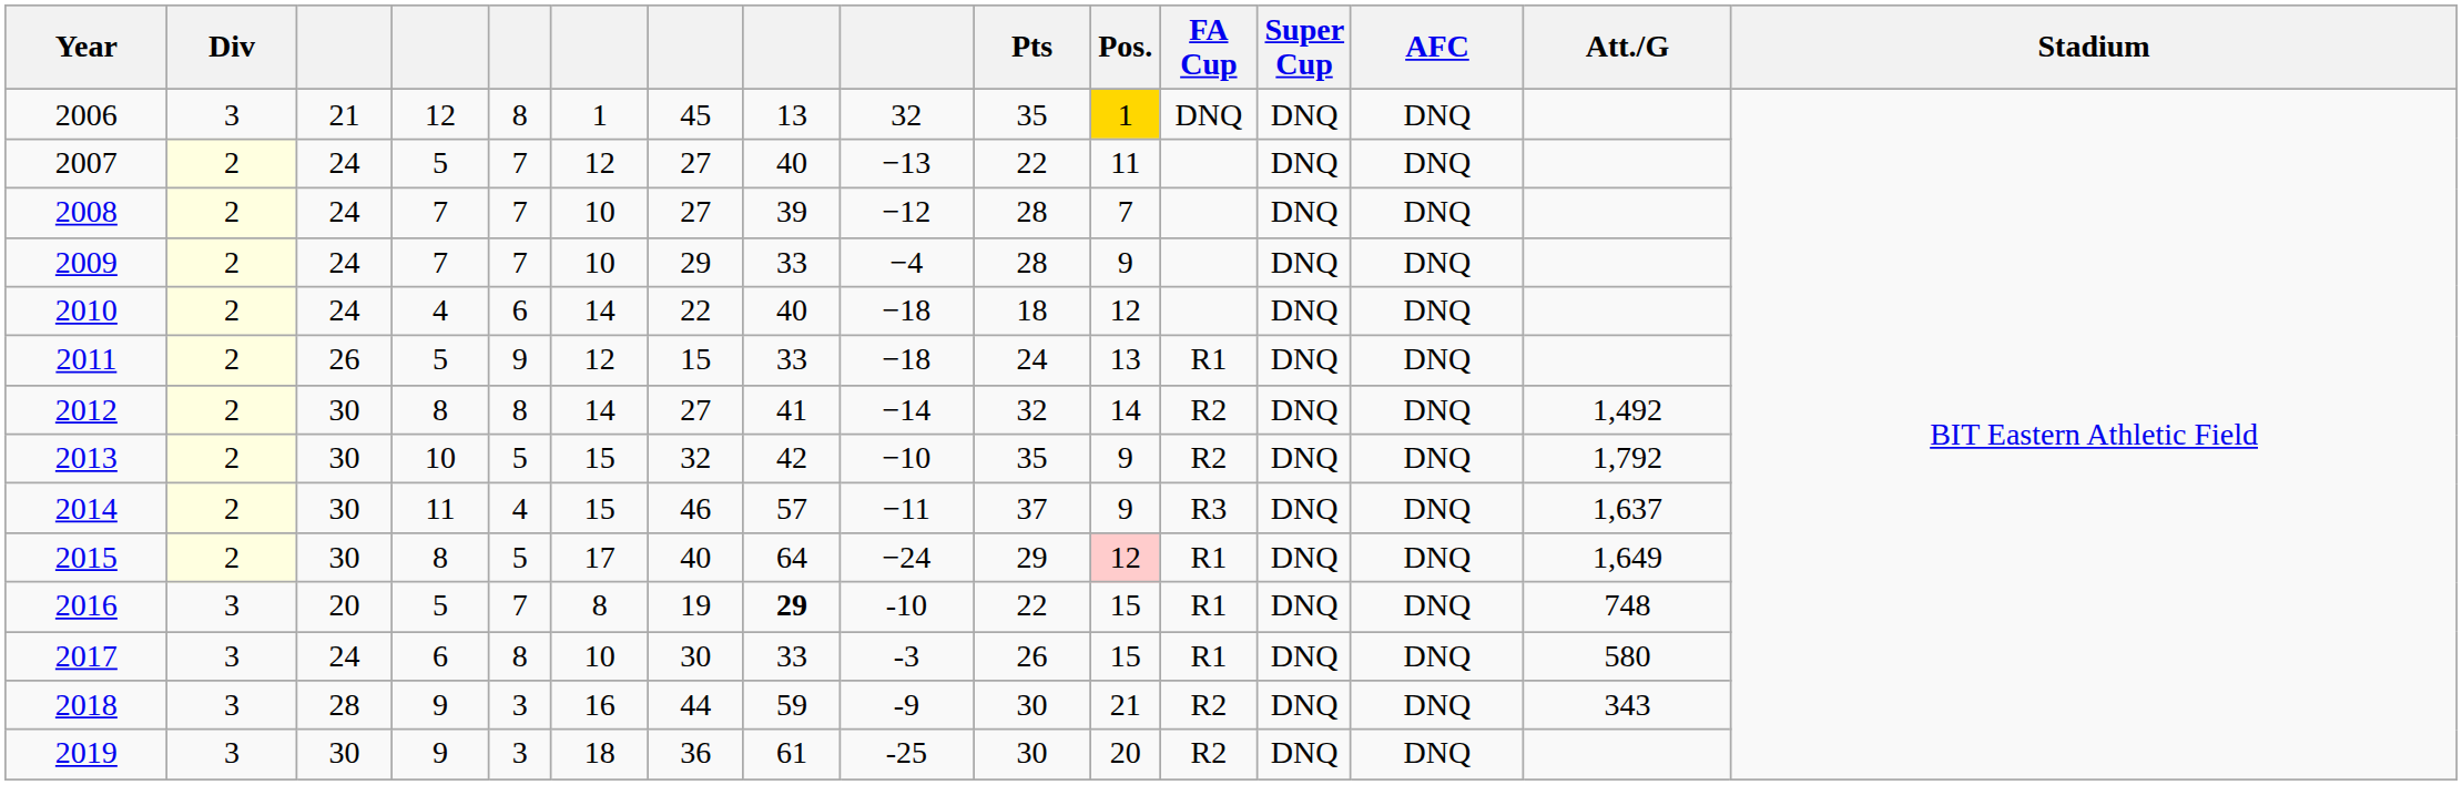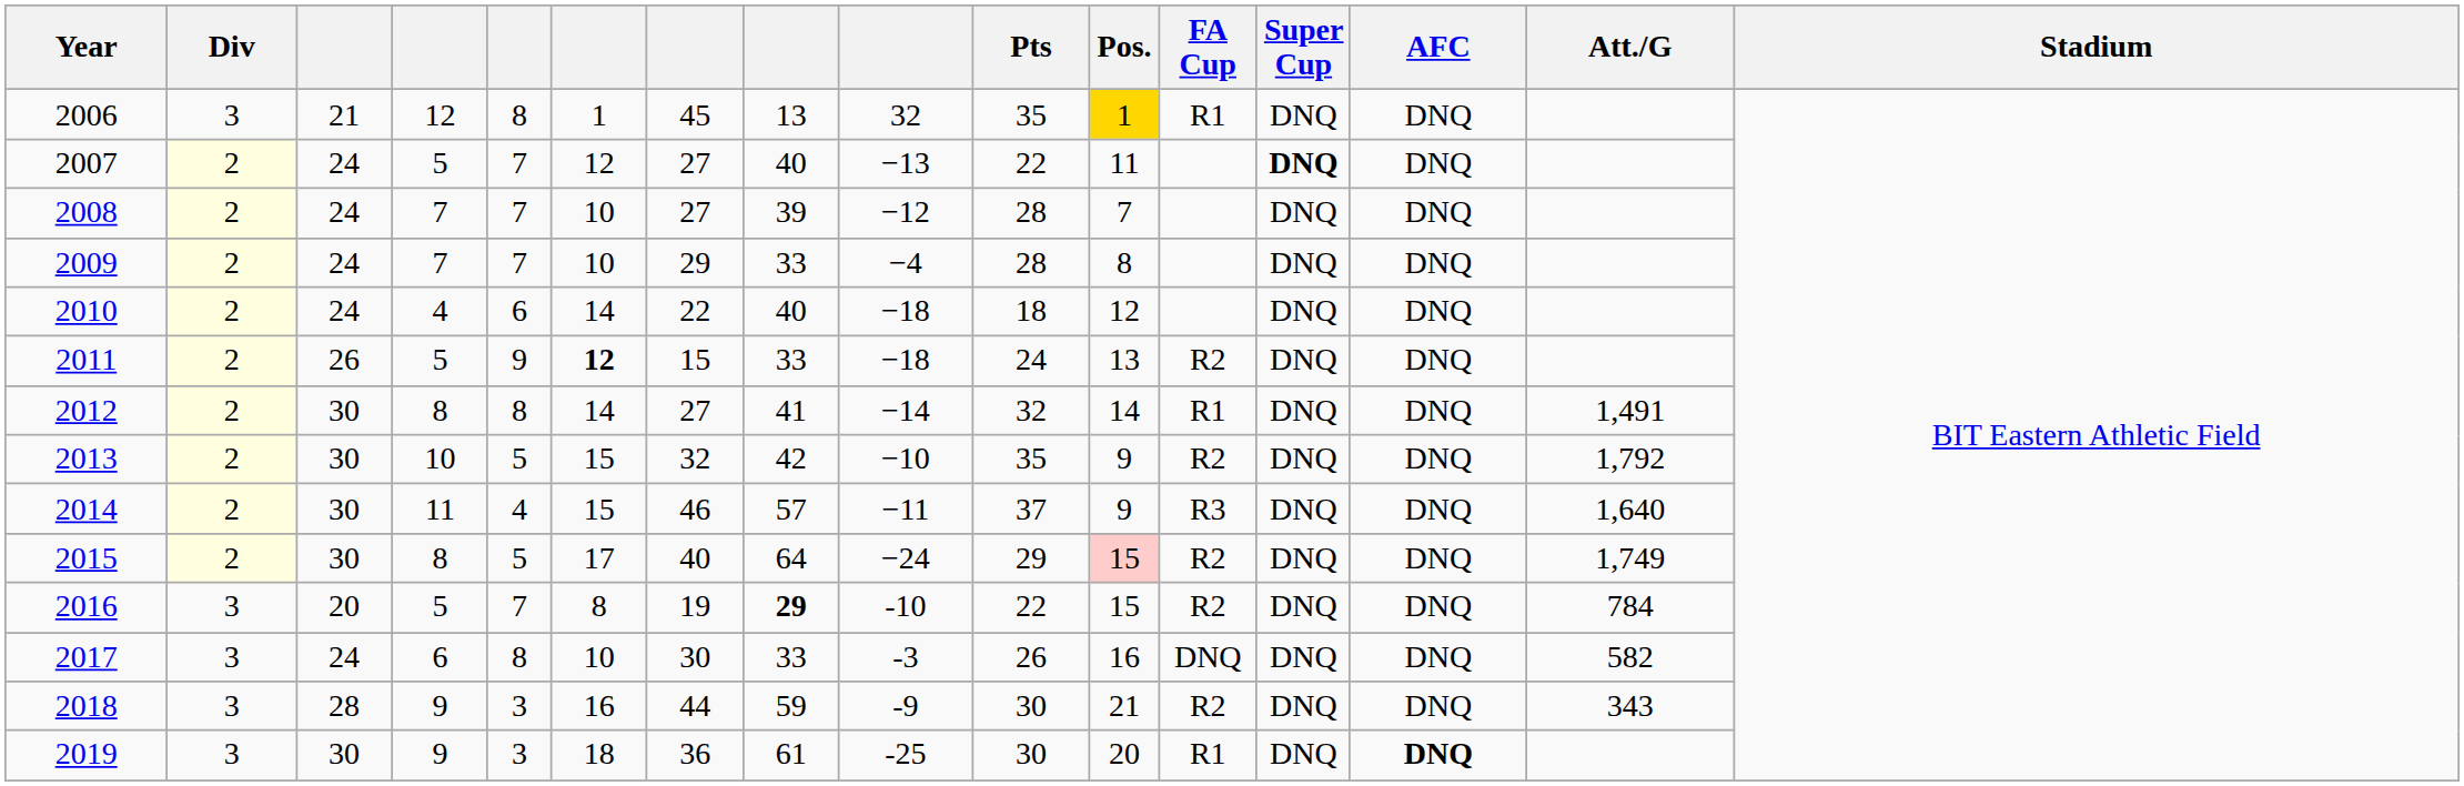 <table class="wikitable sortable" width=100% style=text-align:Center>
 <tr>
 <th>Year</th>
 <th>Div</th>
 <th></th>
 <th></th>
 <th></th>
 <th></th>
 <th></th>
 <th></th>
 <th></th>
 <th>Pts</th>
 <th width=2%>Pos.</th>
 <th width=4%><a href='#'>FA Cup</a></th>
 <th width=2%><a href='#'>Super Cup</a></th>
 <th><a href='#'>AFC</a></th>
 <th>Att./G</th>
 <th>Stadium</th>
 </tr>
 <tr>
 <td>2006</td>
 <td>3</td>
 <td>21</td>
 <td>12</td>
 <td>8</td>
 <td>1</td>
 <td>45</td>
 <td>13</td>
 <td>32</td>
 <td>35</td>
 <td bgcolor=#FFD700>1</td>
-<td>DNQ</td>
+<td>R1</td>
 <td>DNQ</td>
 <td>DNQ</td>
 <td></td>
 <td align=center rowspan=14><a href='#'>BIT Eastern Athletic Field</a></td>
 </tr>
 <tr>
 <td>2007</td>
 <td bgcolor=#FFFFE0>2</td>
 <td>24</td>
 <td>5</td>
 <td>7</td>
 <td>12</td>
 <td>27</td>
 <td>40</td>
 <td>−13</td>
 <td>22</td>
 <td>11</td>
 <td></td>
-<td>DNQ</td>
+<td><strong>DNQ</strong></td>
 <td>DNQ</td>
 <td></td>
 </tr>
 <tr>
 <td><a href='#'>2008</a></td>
 <td bgcolor=#FFFFE0>2</td>
 <td>24</td>
 <td>7</td>
 <td>7</td>
 <td>10</td>
 <td>27</td>
 <td>39</td>
 <td>−12</td>
 <td>28</td>
 <td>7</td>
 <td></td>
 <td>DNQ</td>
 <td>DNQ</td>
 <td></td>
 </tr>
 <tr>
 <td><a href='#'>2009</a></td>
 <td bgcolor=#FFFFE0>2</td>
 <td>24</td>
 <td>7</td>
 <td>7</td>
 <td>10</td>
 <td>29</td>
 <td>33</td>
 <td>−4</td>
 <td>28</td>
-<td>9</td>
+<td>8</td>
 <td></td>
 <td>DNQ</td>
 <td>DNQ</td>
 <td></td>
 </tr>
 <tr>
 <td><a href='#'>2010</a></td>
 <td bgcolor=#FFFFE0>2</td>
 <td>24</td>
 <td>4</td>
 <td>6</td>
 <td>14</td>
 <td>22</td>
 <td>40</td>
 <td>−18</td>
 <td>18</td>
 <td>12</td>
 <td></td>
 <td>DNQ</td>
 <td>DNQ</td>
 <td></td>
 </tr>
 <tr>
 <td><a href='#'>2011</a></td>
 <td bgcolor=#FFFFE0>2</td>
 <td>26</td>
 <td>5</td>
 <td>9</td>
-<td>12</td>
+<td><strong>12</strong></td>
 <td>15</td>
 <td>33</td>
 <td>−18</td>
 <td>24</td>
 <td>13</td>
-<td>R1</td>
+<td>R2</td>
 <td>DNQ</td>
 <td>DNQ</td>
 <td></td>
 </tr>
 <tr>
 <td><a href='#'>2012</a></td>
 <td bgcolor=#FFFFE0>2</td>
 <td>30</td>
 <td>8</td>
 <td>8</td>
 <td>14</td>
 <td>27</td>
 <td>41</td>
 <td>−14</td>
 <td>32</td>
 <td>14</td>
-<td>R2</td>
+<td>R1</td>
 <td>DNQ</td>
 <td>DNQ</td>
-<td>1,492</td>
+<td>1,491</td>
 </tr>
 <tr>
 <td><a href='#'>2013</a></td>
 <td bgcolor=#FFFFE0>2</td>
 <td>30</td>
 <td>10</td>
 <td>5</td>
 <td>15</td>
 <td>32</td>
 <td>42</td>
 <td>−10</td>
 <td>35</td>
 <td>9</td>
 <td>R2</td>
 <td>DNQ</td>
 <td>DNQ</td>
 <td>1,792</td>
 </tr>
 <tr>
 <td><a href='#'>2014</a></td>
 <td bgcolor=#FFFFE0>2</td>
 <td>30</td>
 <td>11</td>
 <td>4</td>
 <td>15</td>
 <td>46</td>
 <td>57</td>
 <td>−11</td>
 <td>37</td>
 <td>9</td>
 <td>R3</td>
 <td>DNQ</td>
 <td>DNQ</td>
-<td>1,637</td>
+<td>1,640</td>
 </tr>
 <tr>
 <td><a href='#'>2015</a></td>
 <td bgcolor=#FFFFE0>2</td>
 <td>30</td>
 <td>8</td>
 <td>5</td>
 <td>17</td>
 <td>40</td>
 <td>64</td>
 <td>−24</td>
 <td>29</td>
-<td bgcolor=#ffcccc>12</td>
-<td>R1</td>
+<td bgcolor=#ffcccc>15</td>
+<td>R2</td>
 <td>DNQ</td>
 <td>DNQ</td>
-<td>1,649</td>
+<td>1,749</td>
 </tr>
 <tr>
 <td><a href='#'>2016</a></td>
 <td>3</td>
 <td>20</td>
 <td>5</td>
 <td>7</td>
 <td>8</td>
 <td>19</td>
 <td><strong>29</strong></td>
 <td>-10</td>
 <td>22</td>
 <td>15</td>
-<td>R1</td>
+<td>R2</td>
 <td>DNQ</td>
 <td>DNQ</td>
-<td>748</td>
+<td>784</td>
 </tr>
 <tr>
 <td><a href='#'>2017</a></td>
 <td>3</td>
 <td>24</td>
 <td>6</td>
 <td>8</td>
 <td>10</td>
 <td>30</td>
 <td>33</td>
 <td>-3</td>
 <td>26</td>
-<td>15</td>
-<td>R1</td>
+<td>16</td>
 <td>DNQ</td>
 <td>DNQ</td>
-<td>580</td>
+<td>DNQ</td>
+<td>582</td>
 </tr>
 <tr>
 <td><a href='#'>2018</a></td>
 <td>3</td>
 <td>28</td>
 <td>9</td>
 <td>3</td>
 <td>16</td>
 <td>44</td>
 <td>59</td>
 <td>-9</td>
 <td>30</td>
 <td>21</td>
 <td>R2</td>
 <td>DNQ</td>
 <td>DNQ</td>
 <td>343</td>
 </tr>
 <tr>
 <td><a href='#'>2019</a></td>
 <td>3</td>
 <td>30</td>
 <td>9</td>
 <td>3</td>
 <td>18</td>
 <td>36</td>
 <td>61</td>
 <td>-25</td>
 <td>30</td>
 <td>20</td>
-<td>R2</td>
+<td>R1</td>
 <td>DNQ</td>
-<td>DNQ</td>
+<td><strong>DNQ</strong></td>
 <td></td>
 </tr>
 </table>
